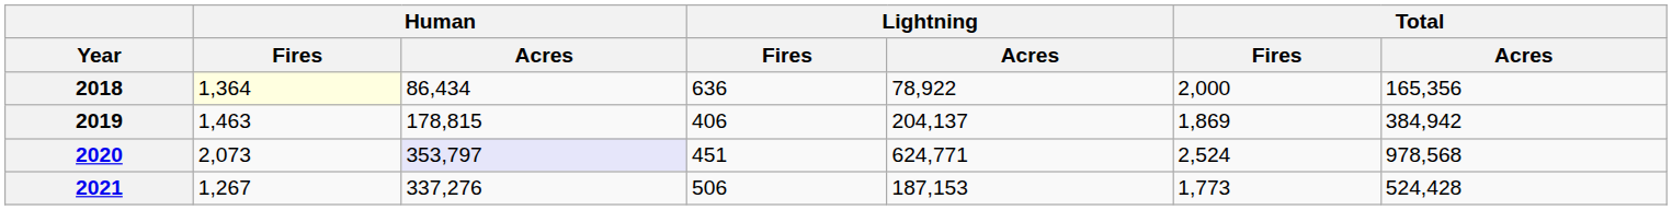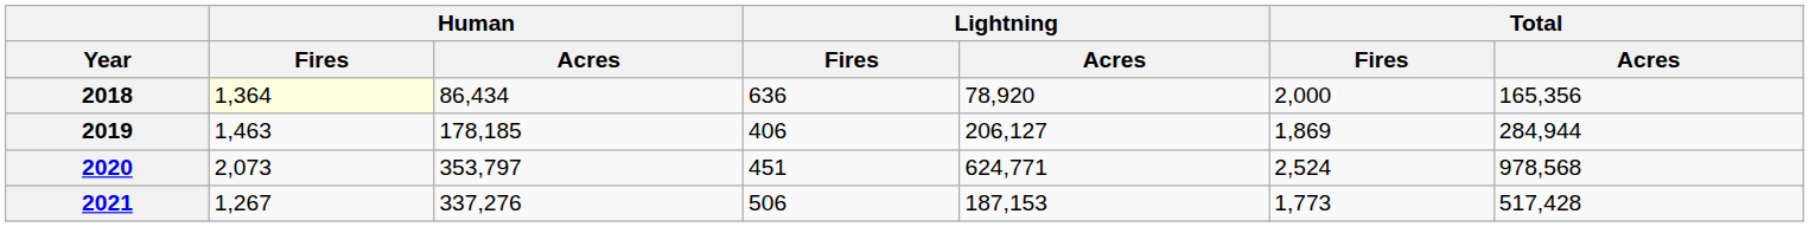 <table class="wikitable sortable" width="100%">
 <tr>
 <th></th>
 <th colspan="2">Human</th>
 <th colspan="2">Lightning</th>
 <th colspan="2">Total</th>
 </tr>
 <tr>
 <th>Year</th>
 <th>Fires</th>
 <th>Acres</th>
 <th>Fires</th>
 <th>Acres</th>
 <th>Fires</th>
 <th>Acres</th>
 </tr>
 <tr class="sorttop">
 <th style="background: #f2f2f2">2018</th>
 <td style="background: lightyellow;">1,364</td>
 <td>86,434</td>
 <td>636</td>
-<td>78,922</td>
+<td>78,920</td>
 <td>2,000</td>
 <td>165,356</td>
 </tr>
 <tr>
 <th style="background: #f2f2f2">2019</th>
 <td>1,463</td>
-<td>178,815</td>
+<td>178,185</td>
 <td>406</td>
-<td>204,137</td>
+<td>206,127</td>
 <td>1,869</td>
-<td>384,942</td>
+<td>284,944</td>
 </tr>
 <tr>
 <th style="background: #f2f2f2"><a href='#'>2020</a></th>
 <td>2,073</td>
-<td style="background: lavender;">353,797</td>
+<td>353,797</td>
 <td>451</td>
 <td>624,771</td>
 <td>2,524</td>
 <td>978,568</td>
 </tr>
 <tr>
 <th style="background: #f2f2f2"><a href='#'>2021</a></th>
 <td>1,267</td>
 <td>337,276</td>
 <td>506</td>
 <td>187,153</td>
 <td>1,773</td>
-<td>524,428</td>
+<td>517,428</td>
 </tr>
 </table>
